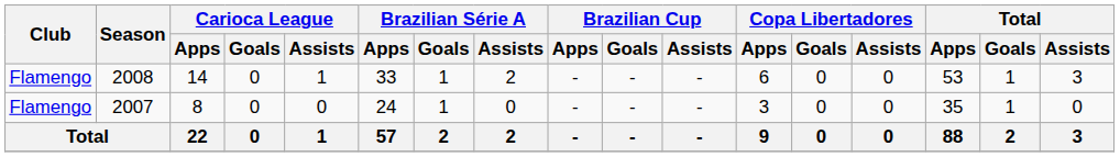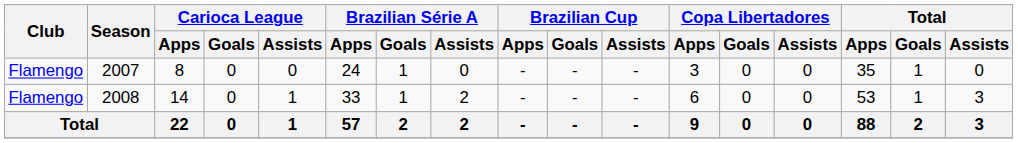 <table class="wikitable" style="text-align: center;">
 <tr>
 <th rowspan="2">Club</th>
 <th rowspan="2">Season</th>
 <th colspan="3"><a href='#'>Carioca League</a></th>
 <th colspan="3"><a href='#'>Brazilian Série A</a></th>
 <th colspan="3"><a href='#'>Brazilian Cup</a></th>
 <th colspan="3"><a href='#'>Copa Libertadores</a></th>
 <th colspan="3">Total</th>
 </tr>
 <tr>
 <th>Apps</th>
 <th>Goals</th>
 <th>Assists</th>
 <th>Apps</th>
 <th>Goals</th>
 <th>Assists</th>
 <th>Apps</th>
 <th>Goals</th>
 <th>Assists</th>
 <th>Apps</th>
 <th>Goals</th>
 <th>Assists</th>
 <th>Apps</th>
 <th>Goals</th>
 <th>Assists</th>
 </tr>
 <tr>
 <td rowspan="1" valign="top"><a href='#'>Flamengo</a></td>
+<td>2007</td>
+<td>8</td>
+<td>0</td>
+<td>0</td>
+<td>24</td>
+<td>1</td>
+<td>0</td>
+<td>-</td>
+<td>-</td>
+<td>-</td>
+<td>3</td>
+<td>0</td>
+<td>0</td>
+<td>35</td>
+<td>1</td>
+<td>0</td>
+</tr>
+<tr>
+<td rowspan="1" valign="top"><a href='#'>Flamengo</a></td>
 <td>2008</td>
 <td>14</td>
 <td>0</td>
 <td>1</td>
 <td>33</td>
 <td>1</td>
 <td>2</td>
 <td>-</td>
 <td>-</td>
 <td>-</td>
 <td>6</td>
 <td>0</td>
 <td>0</td>
 <td>53</td>
 <td>1</td>
 <td>3</td>
-</tr>
-<tr>
-<td rowspan="1" valign="top"><a href='#'>Flamengo</a></td>
-<td>2007</td>
-<td>8</td>
-<td>0</td>
-<td>0</td>
-<td>24</td>
-<td>1</td>
-<td>0</td>
-<td>-</td>
-<td>-</td>
-<td>-</td>
-<td>3</td>
-<td>0</td>
-<td>0</td>
-<td>35</td>
-<td>1</td>
-<td>0</td>
 </tr>
 <tr>
 <th colspan="2"><strong>Total</strong></th>
 <th>22</th>
 <th>0</th>
 <th>1</th>
 <th>57</th>
 <th>2</th>
 <th>2</th>
 <th>-</th>
 <th>-</th>
 <th>-</th>
 <th>9</th>
 <th>0</th>
 <th>0</th>
 <th>88</th>
 <th>2</th>
 <th>3</th>
 </tr>
 <tr>
 </tr>
 </table>
